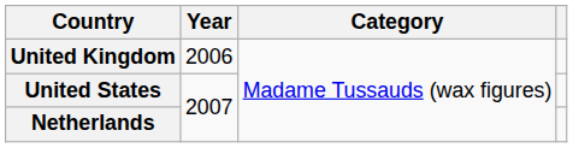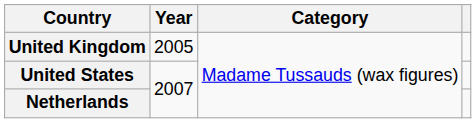 <table class="wikitable plainrowheaders sortable" style="margin-right: 0;">
 <tr>
 <th scope="col">Country</th>
 <th scope="col">Year</th>
 <th scope="col">Category</th>
 <th scope="col" class="unsortable"></th>
 </tr>
 <tr>
 <th scope="row">United Kingdom</th>
-<td style="text-align:center;">2006</td>
+<td style="text-align:center;">2005</td>
 <td rowspan="3"><a href='#'>Madame Tussauds</a> (wax figures)</td>
 <td style="text-align:center;"></td>
 </tr>
 <tr>
 <th scope="row">United States</th>
 <td style="text-align:center;" rowspan="2">2007</td>
 <td style="text-align:center;"></td>
 </tr>
 <tr>
 <th scope="row">Netherlands</th>
 <td style="text-align:center;"></td>
 </tr>
 </table>
